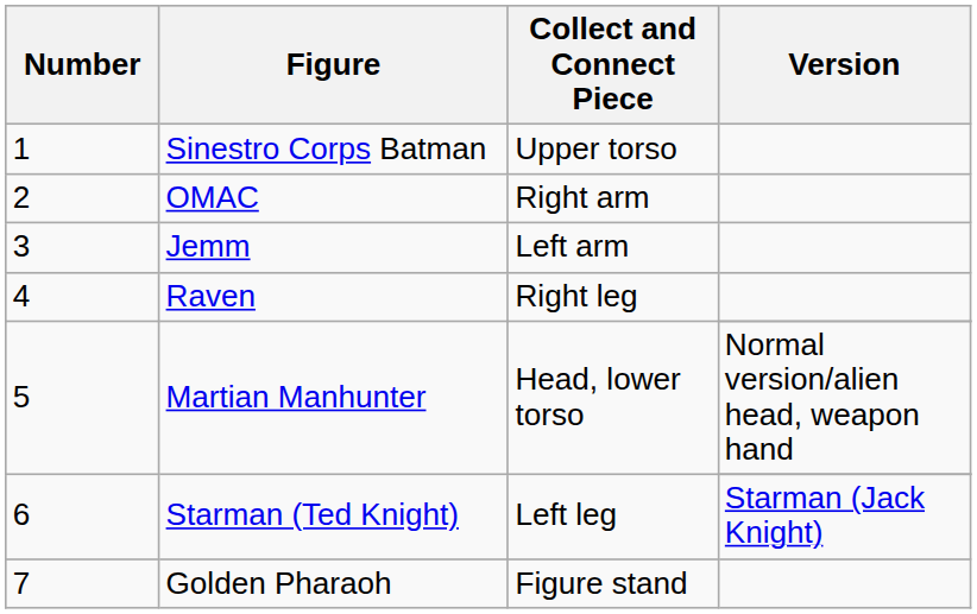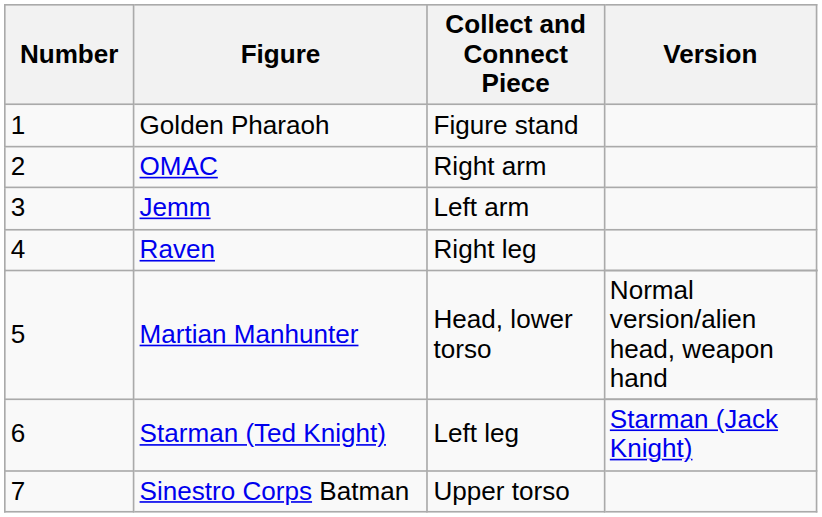 <table class="wikitable" style="width:80%;">
 <tr>
 <th width=5%><strong>Number</strong></th>
 <th width=25%><strong>Figure</strong></th>
 <th width=15%><strong>Collect and Connect Piece</strong></th>
 <th width=15%><strong>Version</strong></th>
 </tr>
 <tr>
 <td>1</td>
-<td><a href='#'>Sinestro Corps</a> Batman</td>
-<td>Upper torso</td>
+<td>Golden Pharaoh</td>
+<td>Figure stand</td>
 <td></td>
 </tr>
 <tr>
 <td>2</td>
 <td><a href='#'>OMAC</a></td>
 <td>Right arm</td>
 <td></td>
 </tr>
 <tr>
 <td>3</td>
 <td><a href='#'>Jemm</a></td>
 <td>Left arm</td>
 <td></td>
 </tr>
 <tr>
 <td>4</td>
 <td><a href='#'>Raven</a></td>
 <td>Right leg</td>
 <td></td>
 </tr>
 <tr>
 <td rowspan=2>5</td>
 <td rowspan=2><a href='#'>Martian Manhunter</a></td>
 <td rowspan=2>Head, lower torso</td>
 </tr>
 <tr>
 <td>Normal version/alien head, weapon hand</td>
 </tr>
 <tr>
 <td rowspan=2>6</td>
 <td rowspan=2><a href='#'>Starman (Ted Knight)</a></td>
 <td rowspan=2>Left leg</td>
 </tr>
 <tr>
 <td><a href='#'>Starman (Jack Knight)</a></td>
 </tr>
 <tr>
 <td>7</td>
-<td>Golden Pharaoh</td>
-<td>Figure stand</td>
+<td><a href='#'>Sinestro Corps</a> Batman</td>
+<td>Upper torso</td>
 <td></td>
 </tr>
 </table>
